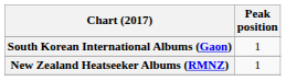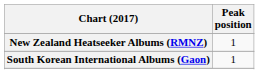 <table class="wikitable sortable plainrowheaders" style="text-align:center">
 <tr>
 <th scope="col">Chart (2017)</th>
 <th scope="col">Peak<br> position</th>
 </tr>
 <tr>
 </tr>
 <tr>
 </tr>
 <tr>
 </tr>
 <tr>
 </tr>
 <tr>
 </tr>
 <tr>
 </tr>
 <tr>
 </tr>
 <tr>
 </tr>
 <tr>
 </tr>
 <tr>
 </tr>
 <tr>
 </tr>
 <tr>
 </tr>
 <tr>
-<th scope="row">South Korean International Albums (<a href='#'>Gaon</a>)</th>
+<th scope="row">New Zealand Heatseeker Albums (<a href='#'>RMNZ</a>)</th>
 <td>1</td>
 </tr>
 <tr>
 </tr>
 <tr>
-<th scope="row">New Zealand Heatseeker Albums (<a href='#'>RMNZ</a>)</th>
+<th scope="row">South Korean International Albums (<a href='#'>Gaon</a>)</th>
 <td>1</td>
 </tr>
 <tr>
 </tr>
 <tr>
 </tr>
 <tr>
 </tr>
 <tr>
 </tr>
 <tr>
 </tr>
 <tr>
 </tr>
 <tr>
 </tr>
 <tr>
 </tr>
 <tr>
 </tr>
 </table>
